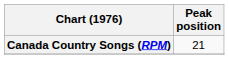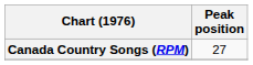 <table class="wikitable sortable plainrowheaders" style="text-align:center">
 <tr>
 <th scope="col">Chart (1976)</th>
 <th scope="col">Peak<br> position</th>
 </tr>
 <tr>
 <th scope="row">Canada Country Songs (<em><a href='#'>RPM</a></em>)</th>
-<td>21</td>
+<td>27</td>
 </tr>
 <tr>
 </tr>
 <tr>
 </tr>
 </table>
